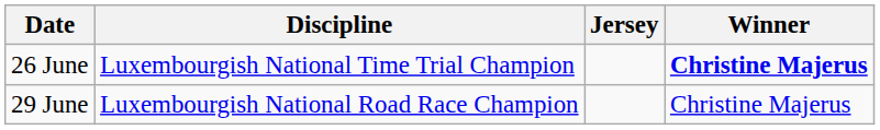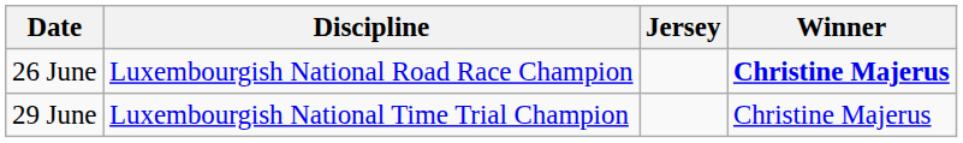 <table class="wikitable">
 <tr>
 <th>Date</th>
 <th>Discipline</th>
 <th>Jersey</th>
 <th>Winner</th>
 </tr>
 <tr>
 <td>26 June</td>
-<td><a href='#'>Luxembourgish National Time Trial Champion</a></td>
+<td><a href='#'>Luxembourgish National Road Race Champion</a></td>
 <td></td>
 <td><strong><a href='#'>Christine Majerus</a></strong></td>
 </tr>
 <tr>
 <td>29 June</td>
-<td><a href='#'>Luxembourgish National Road Race Champion</a></td>
+<td><a href='#'>Luxembourgish National Time Trial Champion</a></td>
 <td></td>
 <td><a href='#'>Christine Majerus</a></td>
 </tr>
 </table>
